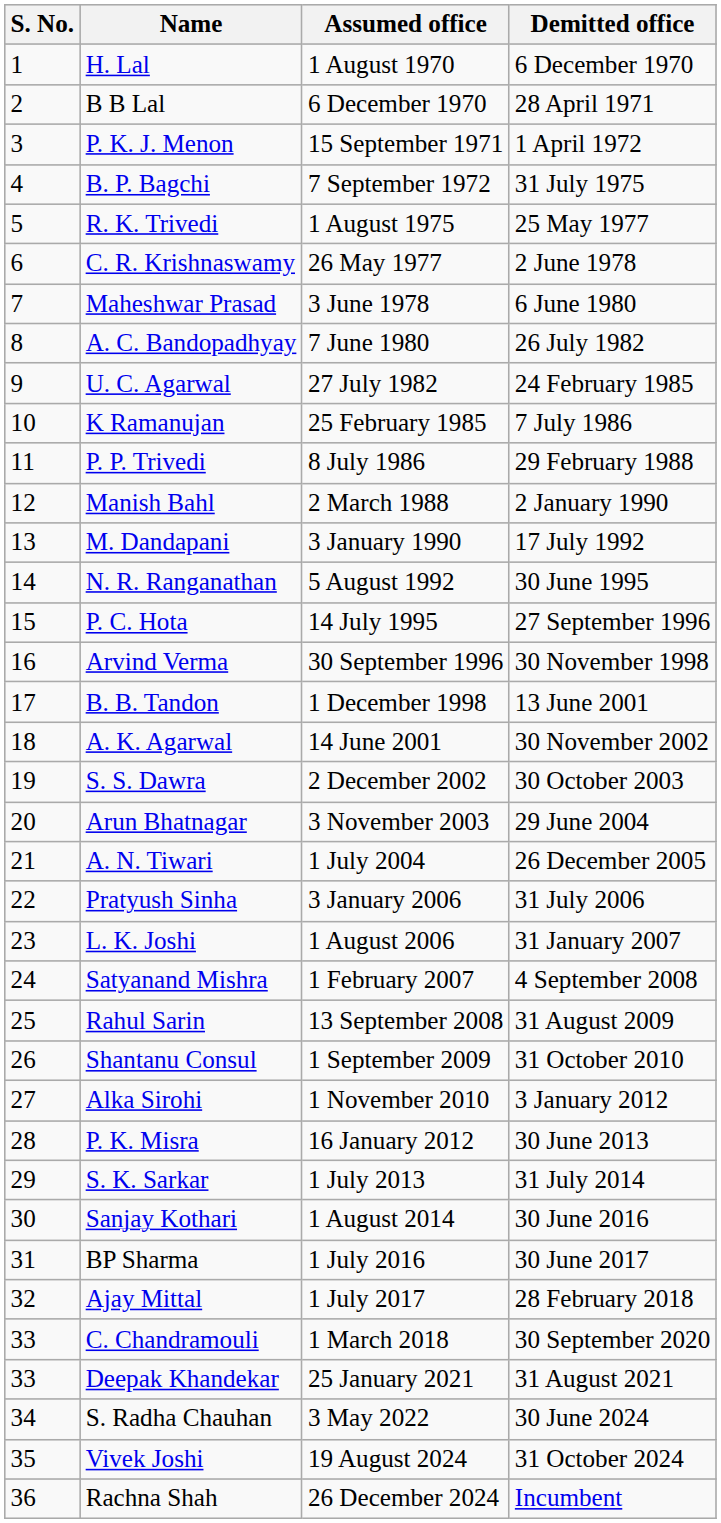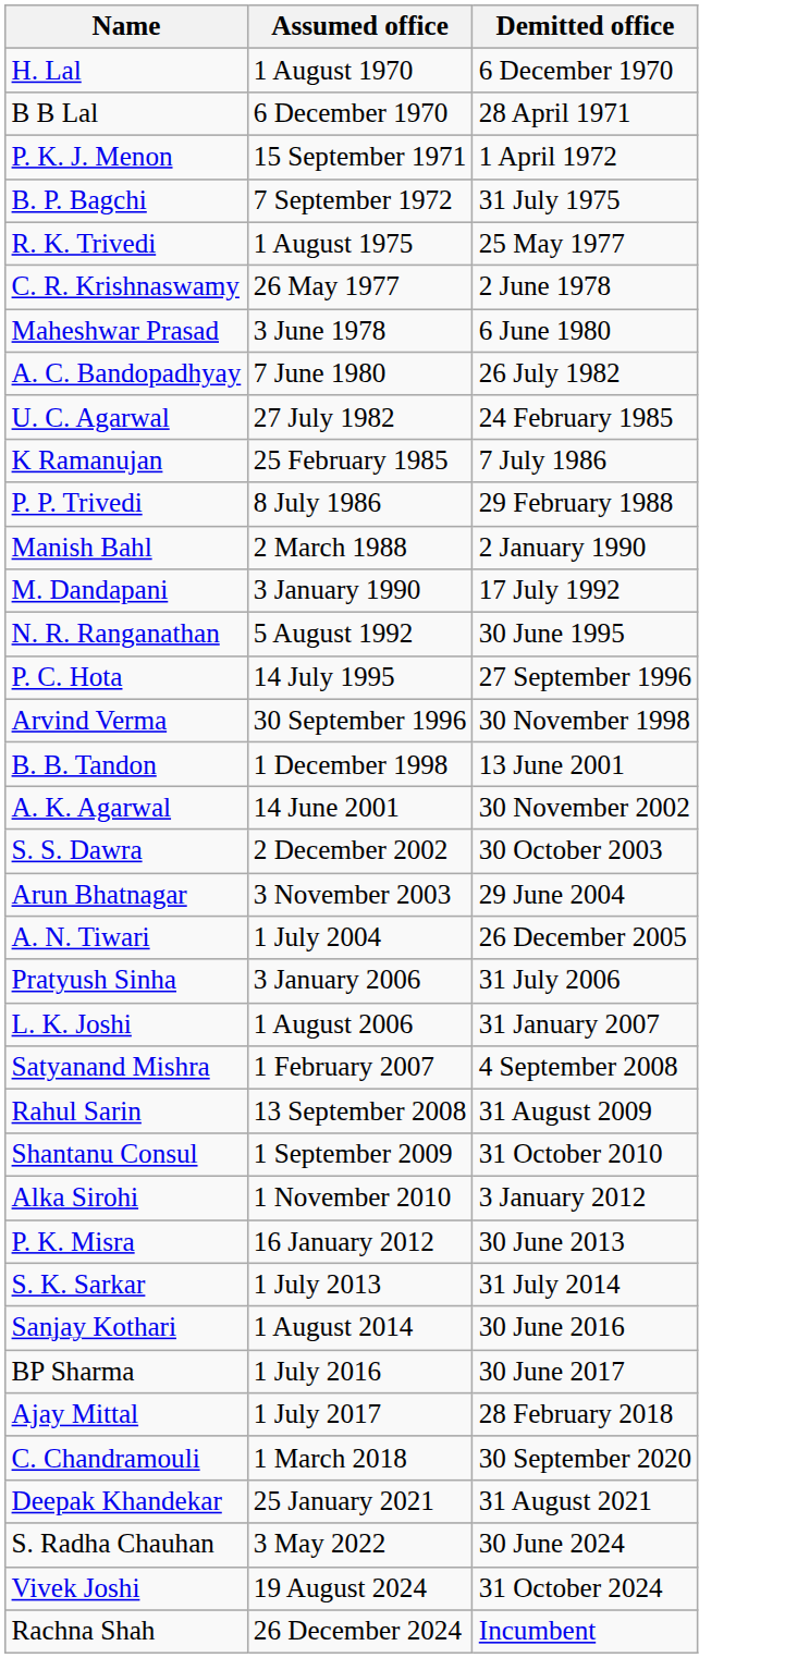 <table class="wikitable sortable">
 <tr>
-<th>S. No.</th>
 <th>Name</th>
 <th>Assumed office</th>
 <th>Demitted office</th>
 </tr>
 <tr>
-<td>1</td>
 <td><a href='#'>H. Lal</a></td>
 <td>1 August 1970</td>
 <td>6 December 1970</td>
 </tr>
 <tr>
-<td>2</td>
 <td>B B Lal</td>
 <td>6 December 1970</td>
 <td>28 April 1971</td>
 </tr>
 <tr>
-<td>3</td>
 <td><a href='#'>P. K. J. Menon</a></td>
 <td>15 September 1971</td>
 <td>1 April 1972</td>
 </tr>
 <tr>
-<td>4</td>
 <td><a href='#'>B. P. Bagchi</a></td>
 <td>7 September 1972</td>
 <td>31 July 1975</td>
 </tr>
 <tr>
-<td>5</td>
 <td><a href='#'>R. K. Trivedi</a></td>
 <td>1 August 1975</td>
 <td>25 May 1977</td>
 </tr>
 <tr>
-<td>6</td>
 <td><a href='#'>C. R. Krishnaswamy</a></td>
 <td>26 May 1977</td>
 <td>2 June 1978</td>
 </tr>
 <tr>
-<td>7</td>
 <td><a href='#'>Maheshwar Prasad</a></td>
 <td>3 June 1978</td>
 <td>6 June 1980</td>
 </tr>
 <tr>
-<td>8</td>
 <td><a href='#'>A. C. Bandopadhyay</a></td>
 <td>7 June 1980</td>
 <td>26 July 1982</td>
 </tr>
 <tr>
-<td>9</td>
 <td><a href='#'>U. C. Agarwal</a></td>
 <td>27 July 1982</td>
 <td>24 February 1985</td>
 </tr>
 <tr>
-<td>10</td>
 <td><a href='#'>K Ramanujan</a></td>
 <td>25 February 1985</td>
 <td>7 July 1986</td>
 </tr>
 <tr>
-<td>11</td>
 <td><a href='#'>P. P. Trivedi</a></td>
 <td>8 July 1986</td>
 <td>29 February 1988</td>
 </tr>
 <tr>
-<td>12</td>
 <td><a href='#'>Manish Bahl</a></td>
 <td>2 March 1988</td>
 <td>2 January 1990</td>
 </tr>
 <tr>
-<td>13</td>
 <td><a href='#'>M. Dandapani</a></td>
 <td>3 January 1990</td>
 <td>17 July 1992</td>
 </tr>
 <tr>
-<td>14</td>
 <td><a href='#'>N. R. Ranganathan</a></td>
 <td>5 August 1992</td>
 <td>30 June 1995</td>
 </tr>
 <tr>
-<td>15</td>
 <td><a href='#'>P. C. Hota</a></td>
 <td>14 July 1995</td>
 <td>27 September 1996</td>
 </tr>
 <tr>
-<td>16</td>
 <td><a href='#'>Arvind Verma</a></td>
 <td>30 September 1996</td>
 <td>30 November 1998</td>
 </tr>
 <tr>
-<td>17</td>
 <td><a href='#'>B. B. Tandon</a></td>
 <td>1 December 1998</td>
 <td>13 June 2001</td>
 </tr>
 <tr>
-<td>18</td>
 <td><a href='#'>A. K. Agarwal</a></td>
 <td>14 June 2001</td>
 <td>30 November 2002</td>
 </tr>
 <tr>
-<td>19</td>
 <td><a href='#'>S. S. Dawra</a></td>
 <td>2 December 2002</td>
 <td>30 October 2003</td>
 </tr>
 <tr>
-<td>20</td>
 <td><a href='#'>Arun Bhatnagar</a></td>
 <td>3 November 2003</td>
 <td>29 June 2004</td>
 </tr>
 <tr>
-<td>21</td>
 <td><a href='#'>A. N. Tiwari</a></td>
 <td>1 July 2004</td>
 <td>26 December 2005</td>
 </tr>
 <tr>
-<td>22</td>
 <td><a href='#'>Pratyush Sinha</a></td>
 <td>3 January 2006</td>
 <td>31 July 2006</td>
 </tr>
 <tr>
-<td>23</td>
 <td><a href='#'>L. K. Joshi</a></td>
 <td>1 August 2006</td>
 <td>31 January 2007</td>
 </tr>
 <tr>
-<td>24</td>
 <td><a href='#'>Satyanand Mishra</a></td>
 <td>1 February 2007</td>
 <td>4 September 2008</td>
 </tr>
 <tr>
-<td>25</td>
 <td><a href='#'>Rahul Sarin</a></td>
 <td>13 September 2008</td>
 <td>31 August 2009</td>
 </tr>
 <tr>
-<td>26</td>
 <td><a href='#'>Shantanu Consul</a></td>
 <td>1 September 2009</td>
 <td>31 October 2010</td>
 </tr>
 <tr>
-<td>27</td>
 <td><a href='#'>Alka Sirohi</a></td>
 <td>1 November 2010</td>
 <td>3 January 2012</td>
 </tr>
 <tr>
-<td>28</td>
 <td><a href='#'>P. K. Misra</a></td>
 <td>16 January 2012</td>
 <td>30 June 2013</td>
 </tr>
 <tr>
-<td>29</td>
 <td><a href='#'>S. K. Sarkar</a></td>
 <td>1 July 2013</td>
 <td>31 July 2014</td>
 </tr>
 <tr>
-<td>30</td>
 <td><a href='#'>Sanjay Kothari</a></td>
 <td>1 August 2014</td>
 <td>30 June 2016</td>
 </tr>
 <tr>
-<td>31</td>
 <td>BP Sharma</td>
 <td>1 July 2016</td>
 <td>30 June 2017</td>
 </tr>
 <tr>
-<td>32</td>
 <td><a href='#'>Ajay Mittal</a></td>
 <td>1 July 2017</td>
 <td>28 February 2018</td>
 </tr>
 <tr>
-<td>33</td>
 <td><a href='#'>C. Chandramouli</a></td>
 <td>1 March 2018</td>
 <td>30 September 2020</td>
 </tr>
 <tr>
-<td>33</td>
 <td><a href='#'>Deepak Khandekar</a></td>
 <td>25 January 2021</td>
 <td>31 August 2021</td>
 </tr>
 <tr>
-<td>34</td>
 <td>S. Radha Chauhan</td>
 <td>3 May 2022</td>
 <td>30 June 2024</td>
 </tr>
 <tr>
-<td>35</td>
 <td><a href='#'>Vivek Joshi</a></td>
 <td>19 August 2024</td>
 <td>31 October 2024</td>
 </tr>
 <tr>
-<td>36</td>
 <td>Rachna Shah</td>
 <td>26 December 2024</td>
 <td><a href='#'>Incumbent</a></td>
 </tr>
 </table>
